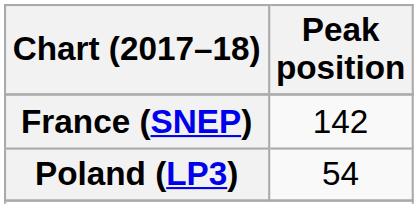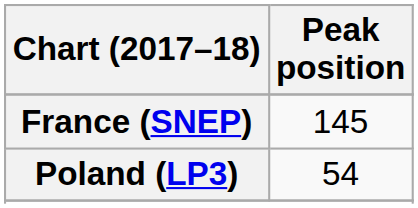 <table class="wikitable plainrowheaders" style="text-align:center">
 <tr>
 <th scope="col">Chart (2017–18)</th>
 <th scope="col">Peak<br> position</th>
 </tr>
 <tr>
 </tr>
 <tr>
 </tr>
 <tr>
 <th scope="row">France (<a href='#'>SNEP</a>)</th>
-<td>142</td>
+<td>145</td>
 </tr>
 <tr>
 <th scope="row">Poland (<a href='#'>LP3</a>)</th>
 <td>54</td>
 </tr>
 <tr>
 </tr>
 <tr>
 </tr>
 </table>
